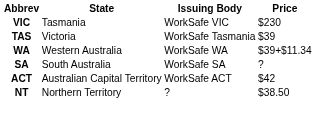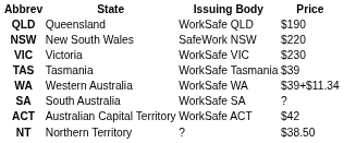 <table>
 <tr>
 <th>Abbrev</th>
 <th>State</th>
 <th>Issuing Body</th>
 <th>Price</th>
 </tr>
 <tr>
+<th>QLD</th>
+<td>Queensland</td>
+<td>WorkSafe QLD</td>
+<td>$190</td>
+</tr>
+<tr>
+<th>NSW</th>
+<td>New South Wales</td>
+<td>SafeWork NSW</td>
+<td>$220</td>
+</tr>
+<tr>
 <th>VIC</th>
-<td>Tasmania</td>
+<td>Victoria</td>
 <td>WorkSafe VIC</td>
 <td>$230</td>
 </tr>
 <tr>
 <th>TAS</th>
-<td>Victoria</td>
+<td>Tasmania</td>
 <td>WorkSafe Tasmania</td>
 <td>$39</td>
 </tr>
 <tr>
 <th>WA</th>
 <td>Western Australia</td>
 <td>WorkSafe WA</td>
 <td>$39+$11.34</td>
 </tr>
 <tr>
 <th>SA</th>
 <td>South Australia</td>
 <td>WorkSafe SA</td>
 <td>?</td>
 </tr>
 <tr>
 <th>ACT</th>
 <td>Australian Capital Territory</td>
 <td>WorkSafe ACT</td>
 <td>$42 </td>
 </tr>
 <tr>
 <th>NT</th>
 <td>Northern Territory</td>
 <td>?</td>
 <td>$38.50</td>
 </tr>
 </table>
